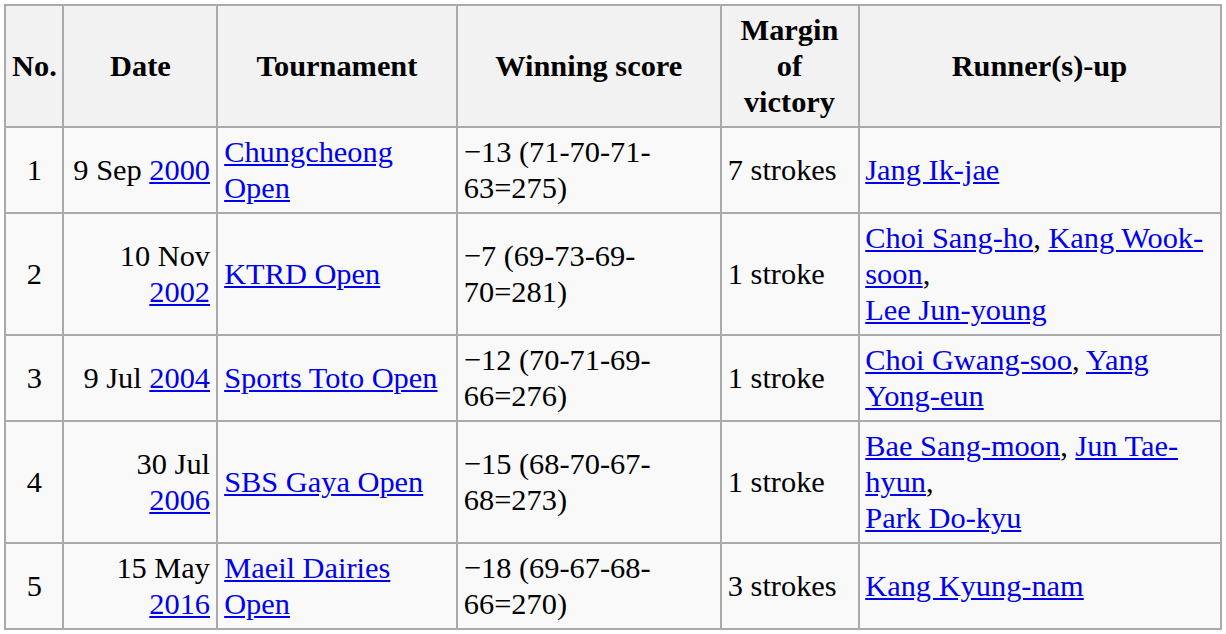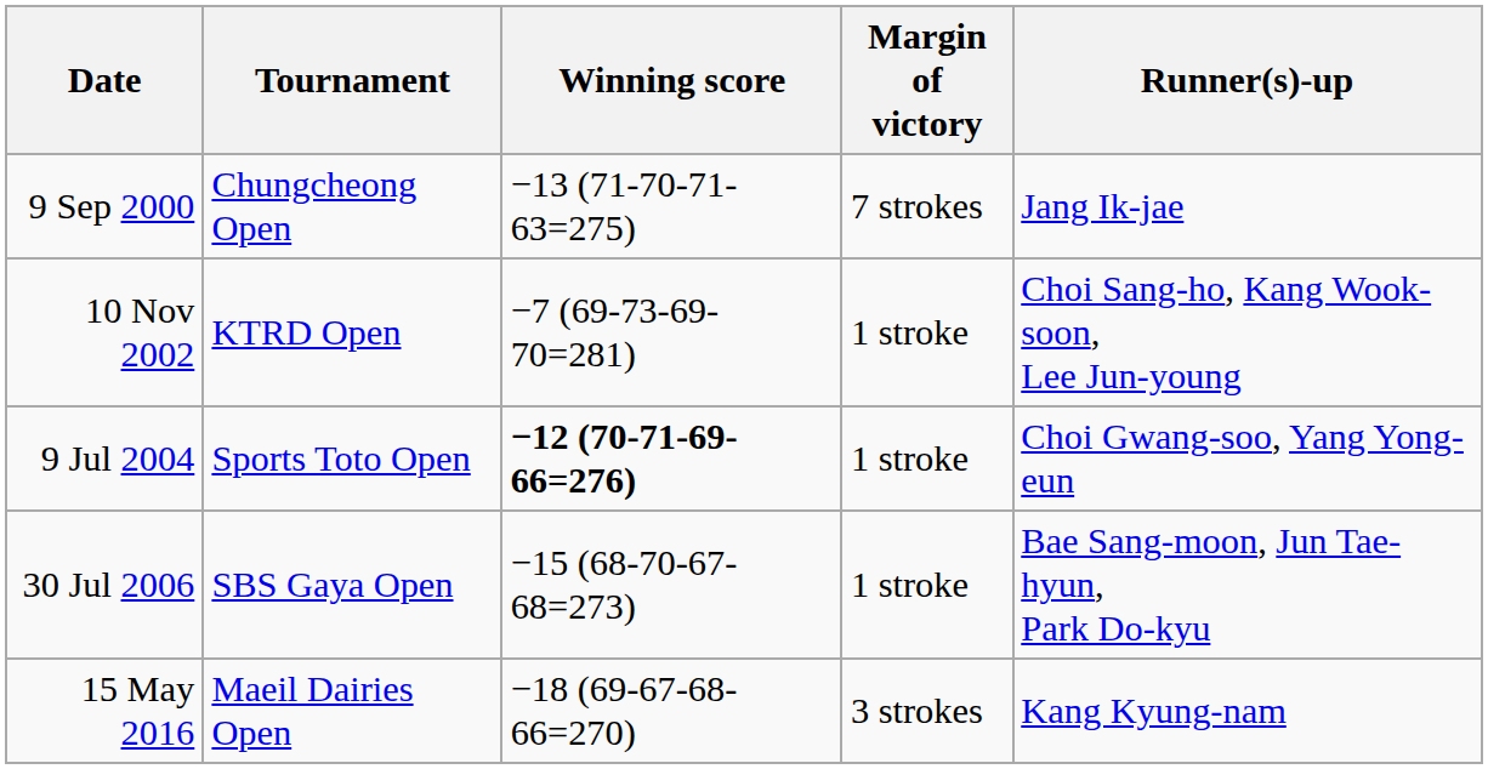 <table class="wikitable" style="font-size:95%;">
 <tr>
-<th>No.</th>
 <th>Date</th>
 <th>Tournament</th>
 <th>Winning score</th>
 <th>Margin of<br>victory</th>
 <th>Runner(s)-up</th>
 </tr>
 <tr>
-<td align=center>1</td>
 <td align=right>9 Sep <a href='#'>2000</a></td>
 <td><a href='#'>Chungcheong Open</a></td>
 <td>−13 (71-70-71-63=275)</td>
 <td>7 strokes</td>
 <td> <a href='#'>Jang Ik-jae</a></td>
 </tr>
 <tr>
-<td align=center>2</td>
 <td align=right>10 Nov <a href='#'>2002</a></td>
 <td><a href='#'>KTRD Open</a></td>
 <td>−7 (69-73-69-70=281)</td>
 <td>1 stroke</td>
 <td> <a href='#'>Choi Sang-ho</a>,  <a href='#'>Kang Wook-soon</a>,<br> <a href='#'>Lee Jun-young</a></td>
 </tr>
 <tr>
-<td align=center>3</td>
 <td align=right>9 Jul <a href='#'>2004</a></td>
 <td><a href='#'>Sports Toto Open</a></td>
-<td>−12 (70-71-69-66=276)</td>
+<td><strong>−12 (70-71-69-66=276)</strong></td>
 <td>1 stroke</td>
 <td> <a href='#'>Choi Gwang-soo</a>,  <a href='#'>Yang Yong-eun</a></td>
 </tr>
 <tr>
-<td align=center>4</td>
 <td align=right>30 Jul <a href='#'>2006</a></td>
 <td><a href='#'>SBS Gaya Open</a></td>
 <td>−15 (68-70-67-68=273)</td>
 <td>1 stroke</td>
 <td> <a href='#'>Bae Sang-moon</a>,  <a href='#'>Jun Tae-hyun</a>,<br> <a href='#'>Park Do-kyu</a></td>
 </tr>
 <tr>
-<td align=center>5</td>
 <td align=right>15 May <a href='#'>2016</a></td>
 <td><a href='#'>Maeil Dairies Open</a></td>
 <td>−18 (69-67-68-66=270)</td>
 <td>3 strokes</td>
 <td> <a href='#'>Kang Kyung-nam</a></td>
 </tr>
 </table>
